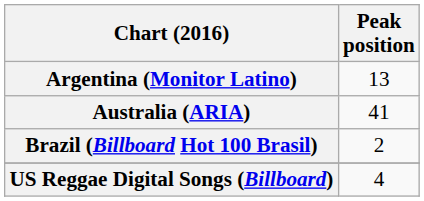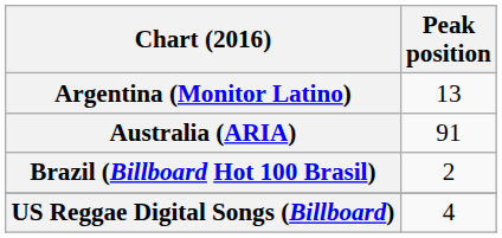 <table class="wikitable plainrowheaders sortable" style="text-align:center;">
 <tr>
 <th scope="col">Chart (2016)</th>
 <th scope="col">Peak<br>position</th>
 </tr>
 <tr>
 <th scope="row">Argentina (<a href='#'>Monitor Latino</a>)</th>
 <td>13</td>
 </tr>
 <tr>
 <th scope="row">Australia (<a href='#'>ARIA</a>)</th>
-<td>41</td>
+<td>91</td>
 </tr>
 <tr>
 <th scope="row">Brazil (<em><a href='#'>Billboard</a></em> <a href='#'>Hot 100 Brasil</a>)</th>
 <td>2</td>
 </tr>
 <tr>
 </tr>
 <tr>
 </tr>
 <tr>
 </tr>
 <tr>
 </tr>
 <tr>
 </tr>
 <tr>
 </tr>
 <tr>
 </tr>
 <tr>
 <th scope="row">US Reggae Digital Songs (<em><a href='#'>Billboard</a></em>)</th>
 <td>4</td>
 </tr>
 </table>
